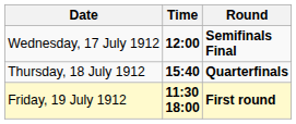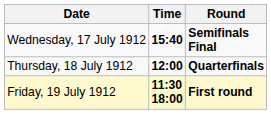 <table class="wikitable">
 <tr>
 <th>Date</th>
 <th>Time</th>
 <th>Round</th>
 </tr>
 <tr>
 <td>Wednesday, 17 July 1912</td>
-<td><strong>12:00</strong></td>
+<td><strong>15:40</strong></td>
 <td><strong>Semifinals</strong><br><strong>Final</strong></td>
 </tr>
 <tr>
 <td>Thursday, 18 July 1912</td>
-<td><strong>15:40</strong></td>
+<td><strong>12:00</strong></td>
 <td><strong>Quarterfinals</strong></td>
 </tr>
 <tr style=background:lemonchiffon>
 <td>Friday, 19 July 1912</td>
 <td><strong>11:30</strong><br><strong>18:00</strong></td>
 <td><strong>First round</strong></td>
 </tr>
 </table>
